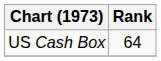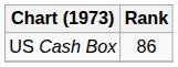 <table class="wikitable">
 <tr>
 <th>Chart (1973)</th>
 <th style="text-align:center;">Rank</th>
 </tr>
 <tr>
 <td>US <em>Cash Box</em> </td>
-<td style="text-align:center;">64</td>
+<td style="text-align:center;">86</td>
 </tr>
 <tr>
 </tr>
 </table>
